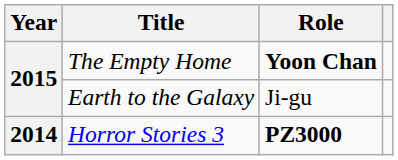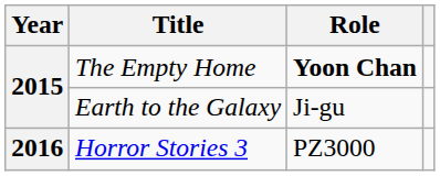 <table class="wikitable sortable plainrowheaders">
 <tr>
 <th scope="col">Year</th>
 <th scope="col">Title</th>
 <th scope="col">Role</th>
 <th scope="col" class="unsortable"></th>
 </tr>
 <tr>
 <th scope="row" rowspan="2">2015</th>
 <td><em>The Empty Home</em></td>
 <td><strong>Yoon Chan</strong></td>
 <td style="text-align: center"></td>
 </tr>
 <tr>
 <td><em>Earth to the Galaxy</em></td>
 <td>Ji-gu</td>
 <td style="text-align: center"></td>
 </tr>
 <tr>
-<th scope="row">2014</th>
+<th scope="row">2016</th>
 <td><em><a href='#'>Horror Stories 3</a></em></td>
-<td><strong>PZ3000</strong></td>
+<td>PZ3000</td>
 <td style="text-align: center"></td>
 </tr>
 </table>
